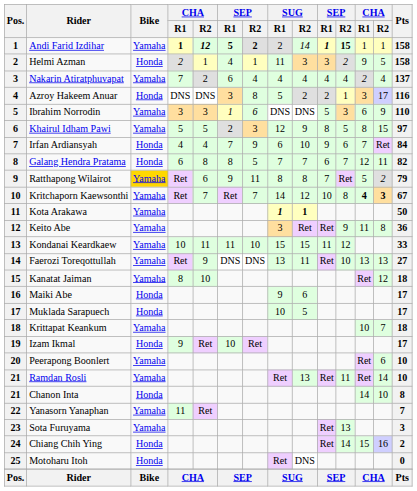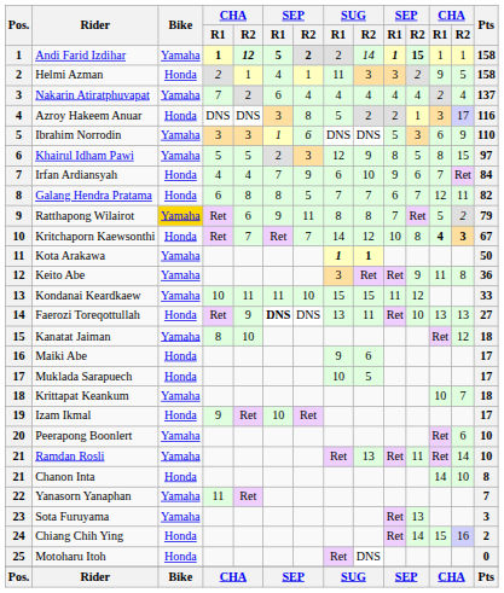 <table class="wikitable" style="font-size: 85%; text-align: center">
 <tr valign="top">
 <th valign="middle" rowspan=2>Pos.</th>
 <th valign="middle" rowspan=2>Rider</th>
 <th valign="middle" rowspan=2>Bike</th>
 <th colspan=2><a href='#'>CHA</a><br></th>
 <th colspan=2><a href='#'>SEP</a><br></th>
 <th colspan=2><a href='#'>SUG</a><br></th>
 <th colspan=2><a href='#'>SEP</a><br></th>
 <th colspan=2><a href='#'>CHA</a><br></th>
 <th valign="middle" rowspan=2>Pts</th>
 </tr>
 <tr>
 <th>R1</th>
 <th>R2</th>
 <th>R1</th>
 <th>R2</th>
 <th>R1</th>
 <th>R2</th>
 <th>R1</th>
 <th>R2</th>
 <th>R1</th>
 <th>R2</th>
 </tr>
 <tr>
 <th>1</th>
 <td align=left> <a href='#'>Andi Farid Izdihar</a></td>
 <td><a href='#'>Yamaha</a></td>
 <td style="background:#ffffbf;"><strong>1</strong></td>
 <td style="background:#dfffdf;"><strong><em>12</em></strong></td>
 <td style="background:#dfffdf;"><strong>5</strong></td>
 <td style="background:#dfdfdf;"><strong>2</strong></td>
 <td style="background:#dfdfdf;">2</td>
 <td style="background:#dfffdf;"><em>14</em></td>
 <td style="background:#ffffbf;"><strong><em>1</em></strong></td>
 <td style="background:#dfffdf;"><strong>15</strong></td>
 <td style="background:#ffffbf;">1</td>
 <td style="background:#ffffbf;">1</td>
 <th>158</th>
 </tr>
 <tr>
 <th>2</th>
 <td align=left> Helmi Azman</td>
 <td><a href='#'>Honda</a></td>
 <td style="background:#dfdfdf;"><em>2</em></td>
 <td style="background:#ffffbf;">1</td>
 <td style="background:#dfffdf;">4</td>
 <td style="background:#ffffbf;">1</td>
 <td style="background:#dfffdf;">11</td>
 <td style="background:#ffdf9f;">3</td>
 <td style="background:#ffdf9f;">3</td>
 <td style="background:#dfdfdf;"><em>2</em></td>
 <td style="background:#dfffdf;">9</td>
 <td style="background:#dfffdf;">5</td>
 <th>158</th>
 </tr>
 <tr>
 <th>3</th>
 <td align=left> <a href='#'>Nakarin Atiratphuvapat</a></td>
 <td><a href='#'>Yamaha</a></td>
 <td style="background:#dfffdf;">7</td>
 <td style="background:#dfdfdf;">2</td>
 <td style="background:#dfffdf;">6</td>
 <td style="background:#dfffdf;">4</td>
 <td style="background:#dfffdf;">4</td>
 <td style="background:#dfffdf;">4</td>
 <td style="background:#dfffdf;">4</td>
 <td style="background:#dfffdf;">4</td>
 <td style="background:#dfdfdf;"><em>2</em></td>
 <td style="background:#dfffdf;">4</td>
 <th>137</th>
 </tr>
 <tr>
 <th>4</th>
 <td align=left> Azroy Hakeem Anuar</td>
 <td><a href='#'>Honda</a></td>
 <td style="background:#ffffff;">DNS</td>
 <td style="background:#ffffff;">DNS</td>
 <td style="background:#ffdf9f;">3</td>
 <td style="background:#dfffdf;">8</td>
 <td style="background:#dfffdf;">5</td>
 <td style="background:#dfdfdf;">2</td>
 <td style="background:#dfdfdf;">2</td>
 <td style="background:#ffffbf;">1</td>
 <td style="background:#ffdf9f;">3</td>
 <td style="background:#cfcfff;">17</td>
 <th>116</th>
 </tr>
 <tr>
 <th>5</th>
 <td align=left> Ibrahim Norrodin</td>
 <td><a href='#'>Yamaha</a></td>
 <td style="background:#ffdf9f;">3</td>
 <td style="background:#ffdf9f;">3</td>
 <td style="background:#ffffbf;"><em>1</em></td>
 <td style="background:#dfffdf;"><em>6</em></td>
 <td style="background:#ffffff;">DNS</td>
 <td style="background:#ffffff;">DNS</td>
 <td style="background:#dfffdf;">5</td>
 <td style="background:#ffdf9f;">3</td>
 <td style="background:#dfffdf;">6</td>
 <td style="background:#dfffdf;">9</td>
 <th>110</th>
 </tr>
 <tr>
 <th>6</th>
 <td align=left> <a href='#'>Khairul Idham Pawi</a></td>
 <td><a href='#'>Yamaha</a></td>
 <td style="background:#dfffdf;">5</td>
 <td style="background:#dfffdf;">5</td>
 <td style="background:#dfdfdf;">2</td>
 <td style="background:#ffdf9f;">3</td>
 <td style="background:#dfffdf;">12</td>
 <td style="background:#dfffdf;">9</td>
 <td style="background:#dfffdf;">8</td>
 <td style="background:#dfffdf;">5</td>
 <td style="background:#dfffdf;">8</td>
 <td style="background:#dfffdf;">15</td>
 <th>97</th>
 </tr>
 <tr>
 <th>7</th>
 <td align=left> Irfan Ardiansyah</td>
 <td><a href='#'>Honda</a></td>
 <td style="background:#dfffdf;">4</td>
 <td style="background:#dfffdf;">4</td>
 <td style="background:#dfffdf;">7</td>
 <td style="background:#dfffdf;">9</td>
 <td style="background:#dfffdf;">6</td>
 <td style="background:#dfffdf;">10</td>
 <td style="background:#dfffdf;">9</td>
 <td style="background:#dfffdf;">6</td>
 <td style="background:#dfffdf;">7</td>
 <td style="background:#efcfff;">Ret</td>
 <th>84</th>
 </tr>
 <tr>
 <th>8</th>
 <td align=left> <a href='#'>Galang Hendra Pratama</a></td>
 <td><a href='#'>Honda</a></td>
 <td style="background:#dfffdf;">6</td>
 <td style="background:#dfffdf;">8</td>
 <td style="background:#dfffdf;">8</td>
 <td style="background:#dfffdf;">5</td>
 <td style="background:#dfffdf;">7</td>
 <td style="background:#dfffdf;">7</td>
 <td style="background:#dfffdf;">6</td>
 <td style="background:#dfffdf;">7</td>
 <td style="background:#dfffdf;">12</td>
 <td style="background:#dfffdf;">11</td>
 <th>82</th>
 </tr>
 <tr>
 <th>9</th>
 <td align=left> Ratthapong Wilairot</td>
 <td style="background: gold;"><a href='#'>Yamaha</a></td>
 <td style="background:#efcfff;">Ret</td>
 <td style="background:#dfffdf;">6</td>
 <td style="background:#dfffdf;">9</td>
 <td style="background:#dfffdf;">11</td>
 <td style="background:#dfffdf;">8</td>
 <td style="background:#dfffdf;">8</td>
 <td style="background:#dfffdf;">7</td>
 <td style="background:#efcfff;">Ret</td>
 <td style="background:#dfffdf;">5</td>
 <td style="background:#dfdfdf;"><em>2</em></td>
 <th>79</th>
 </tr>
 <tr>
 <th>10</th>
 <td align=left> Kritchaporn Kaewsonthi</td>
-<td><a href='#'>Yamaha</a></td>
+<td><a href='#'>Honda</a></td>
 <td style="background:#efcfff;">Ret</td>
 <td style="background:#dfffdf;">7</td>
 <td style="background:#efcfff;">Ret</td>
 <td style="background:#dfffdf;">7</td>
 <td style="background:#dfffdf;">14</td>
 <td style="background:#dfffdf;">12</td>
 <td style="background:#dfffdf;">10</td>
 <td style="background:#dfffdf;">8</td>
 <td style="background:#dfffdf;"><strong>4</strong></td>
 <td style="background:#ffdf9f;"><strong>3</strong></td>
 <th>67</th>
 </tr>
 <tr>
 <th>11</th>
 <td align=left> Kota Arakawa</td>
 <td><a href='#'>Yamaha</a></td>
 <td></td>
 <td></td>
 <td></td>
 <td></td>
 <td style="background:#ffffbf;"><strong><em>1</em></strong></td>
 <td style="background:#ffffbf;"><strong>1</strong></td>
 <td></td>
 <td></td>
 <td></td>
 <td></td>
 <th>50</th>
 </tr>
 <tr>
 <th>12</th>
 <td align=left> Keito Abe</td>
 <td><a href='#'>Yamaha</a></td>
 <td></td>
 <td></td>
 <td></td>
 <td></td>
 <td style="background:#ffdf9f;">3</td>
 <td style="background:#efcfff;">Ret</td>
 <td style="background:#efcfff;">Ret</td>
 <td style="background:#dfffdf;">9</td>
 <td style="background:#dfffdf;">11</td>
 <td style="background:#dfffdf;">8</td>
 <th>36</th>
 </tr>
 <tr>
 <th>13</th>
 <td align=left> Kondanai Keardkaew</td>
 <td><a href='#'>Yamaha</a></td>
 <td style="background:#dfffdf;">10</td>
 <td style="background:#dfffdf;">11</td>
 <td style="background:#dfffdf;">11</td>
 <td style="background:#dfffdf;">10</td>
 <td style="background:#dfffdf;">15</td>
 <td style="background:#dfffdf;">15</td>
 <td style="background:#dfffdf;">11</td>
 <td style="background:#dfffdf;">12</td>
 <td></td>
 <td></td>
 <th>33</th>
 </tr>
 <tr>
 <th>14</th>
 <td align=left> Faerozi Toreqottullah</td>
-<td><a href='#'>Yamaha</a></td>
+<td><a href='#'>Honda</a></td>
 <td style="background:#efcfff;">Ret</td>
 <td style="background:#dfffdf;">9</td>
-<td style="background:#ffffff;">DNS</td>
+<td style="background:#ffffff;"><strong>DNS</strong></td>
 <td style="background:#ffffff;">DNS</td>
 <td style="background:#dfffdf;">13</td>
 <td style="background:#dfffdf;">11</td>
 <td style="background:#efcfff;">Ret</td>
 <td style="background:#dfffdf;">10</td>
 <td style="background:#dfffdf;">13</td>
 <td style="background:#dfffdf;">13</td>
 <th>27</th>
 </tr>
 <tr>
 <th>15</th>
 <td align=left> Kanatat Jaiman</td>
 <td><a href='#'>Yamaha</a></td>
 <td style="background:#dfffdf;">8</td>
 <td style="background:#dfffdf;">10</td>
 <td></td>
 <td></td>
 <td></td>
 <td></td>
 <td></td>
 <td></td>
 <td style="background:#efcfff;">Ret</td>
 <td style="background:#dfffdf;">12</td>
 <th>18</th>
 </tr>
 <tr>
 <th>16</th>
 <td align=left> Maiki Abe</td>
 <td><a href='#'>Honda</a></td>
 <td></td>
 <td></td>
 <td></td>
 <td></td>
 <td style="background:#dfffdf;">9</td>
 <td style="background:#dfffdf;">6</td>
 <td></td>
 <td></td>
 <td></td>
 <td></td>
 <th>17</th>
 </tr>
 <tr>
 <th>17</th>
 <td align=left> Muklada Sarapuech</td>
 <td><a href='#'>Honda</a></td>
 <td></td>
 <td></td>
 <td></td>
 <td></td>
 <td style="background:#dfffdf;">10</td>
 <td style="background:#dfffdf;">5</td>
 <td></td>
 <td></td>
 <td></td>
 <td></td>
 <th>17</th>
 </tr>
 <tr>
 <th>18</th>
 <td align=left> Krittapat Keankum</td>
 <td><a href='#'>Yamaha</a></td>
 <td></td>
 <td></td>
 <td></td>
 <td></td>
 <td></td>
 <td></td>
 <td></td>
 <td></td>
 <td style="background:#dfffdf;">10</td>
 <td style="background:#dfffdf;">7</td>
 <th>18</th>
 </tr>
 <tr>
 <th>19</th>
 <td align=left> Izam Ikmal</td>
 <td><a href='#'>Honda</a></td>
 <td style="background:#dfffdf;">9</td>
 <td style="background:#efcfff;">Ret</td>
 <td style="background:#dfffdf;">10</td>
 <td style="background:#efcfff;">Ret</td>
 <td></td>
 <td></td>
 <td></td>
 <td></td>
 <td></td>
 <td></td>
 <th>17</th>
 </tr>
 <tr>
 <th>20</th>
 <td align=left> Peerapong Boonlert</td>
 <td><a href='#'>Yamaha</a></td>
 <td></td>
 <td></td>
 <td></td>
 <td></td>
 <td></td>
 <td></td>
 <td></td>
 <td></td>
 <td style="background:#efcfff;">Ret</td>
 <td style="background:#dfffdf;">6</td>
 <th>10</th>
 </tr>
 <tr>
 <th>21</th>
 <td align=left> <a href='#'>Ramdan Rosli</a></td>
 <td><a href='#'>Yamaha</a></td>
 <td></td>
 <td></td>
 <td></td>
 <td></td>
 <td style="background:#efcfff;">Ret</td>
 <td style="background:#dfffdf;">13</td>
 <td style="background:#efcfff;">Ret</td>
 <td style="background:#dfffdf;">11</td>
 <td style="background:#efcfff;">Ret</td>
 <td style="background:#dfffdf;">14</td>
 <th>10</th>
 </tr>
 <tr>
 <th>21</th>
 <td align=left> Chanon Inta</td>
 <td><a href='#'>Honda</a></td>
 <td></td>
 <td></td>
 <td></td>
 <td></td>
 <td></td>
 <td></td>
 <td></td>
 <td></td>
 <td style="background:#dfffdf;">14</td>
 <td style="background:#dfffdf;">10</td>
 <th>8</th>
 </tr>
 <tr>
 <th>22</th>
 <td align=left> Yanasorn Yanaphan</td>
 <td><a href='#'>Yamaha</a></td>
 <td style="background:#dfffdf;">11</td>
 <td style="background:#efcfff;">Ret</td>
 <td></td>
 <td></td>
 <td></td>
 <td></td>
 <td></td>
 <td></td>
 <td></td>
 <td></td>
 <th>7</th>
 </tr>
 <tr>
 <th>23</th>
 <td align=left> Sota Furuyama</td>
 <td><a href='#'>Yamaha</a></td>
 <td></td>
 <td></td>
 <td></td>
 <td></td>
 <td></td>
 <td></td>
 <td style="background:#efcfff;">Ret</td>
 <td style="background:#dfffdf;">13</td>
 <td></td>
 <td></td>
 <th>3</th>
 </tr>
 <tr>
 <th>24</th>
 <td align=left> Chiang Chih Ying</td>
 <td><a href='#'>Honda</a></td>
 <td></td>
 <td></td>
 <td></td>
 <td></td>
 <td></td>
 <td></td>
 <td style="background:#efcfff;">Ret</td>
 <td style="background:#dfffdf;">14</td>
 <td style="background:#dfffdf;">15</td>
 <td style="background:#cfcfff;">16</td>
 <th>2</th>
 </tr>
 <tr>
 <th>25</th>
 <td align=left> Motoharu Itoh</td>
 <td><a href='#'>Honda</a></td>
 <td></td>
 <td></td>
 <td></td>
 <td></td>
 <td style="background:#efcfff;">Ret</td>
 <td style="background:#ffffff;">DNS</td>
 <td></td>
 <td></td>
 <td></td>
 <td></td>
 <th>0</th>
 </tr>
 <tr>
 </tr>
 <tr valign="top">
 <th valign="middle">Pos.</th>
 <th valign="middle">Rider</th>
 <th valign="middle">Bike</th>
 <th colspan=2><a href='#'>CHA</a><br></th>
 <th colspan=2><a href='#'>SEP</a><br></th>
 <th colspan=2><a href='#'>SUG</a><br></th>
 <th colspan=2><a href='#'>SEP</a><br></th>
 <th colspan=2><a href='#'>CHA</a><br></th>
 <th valign="middle">Pts</th>
 </tr>
 </table>
